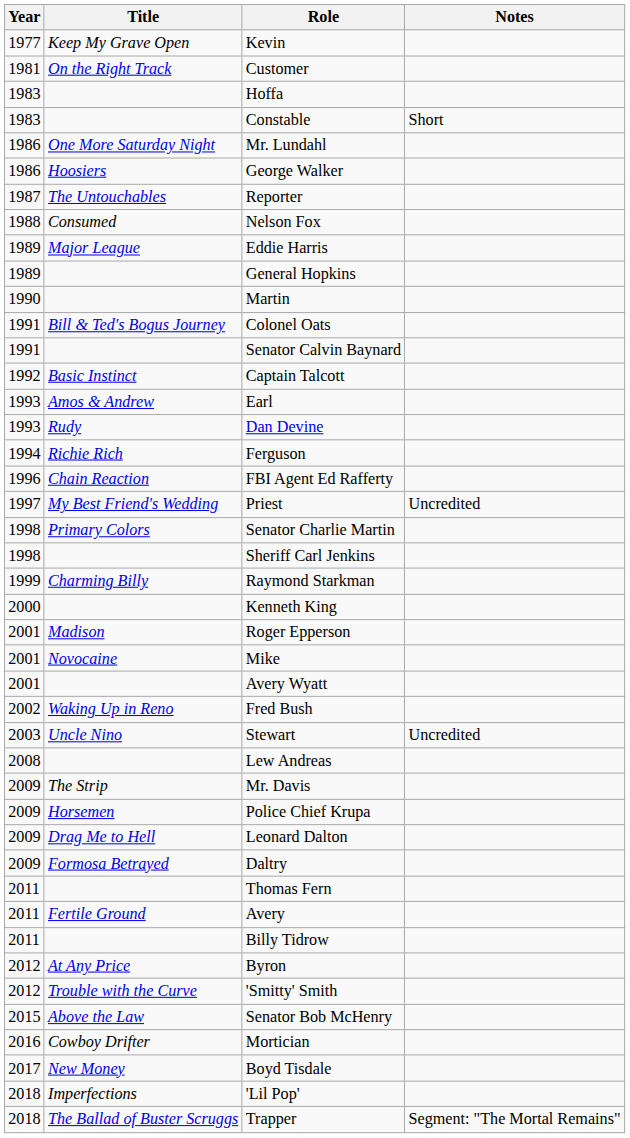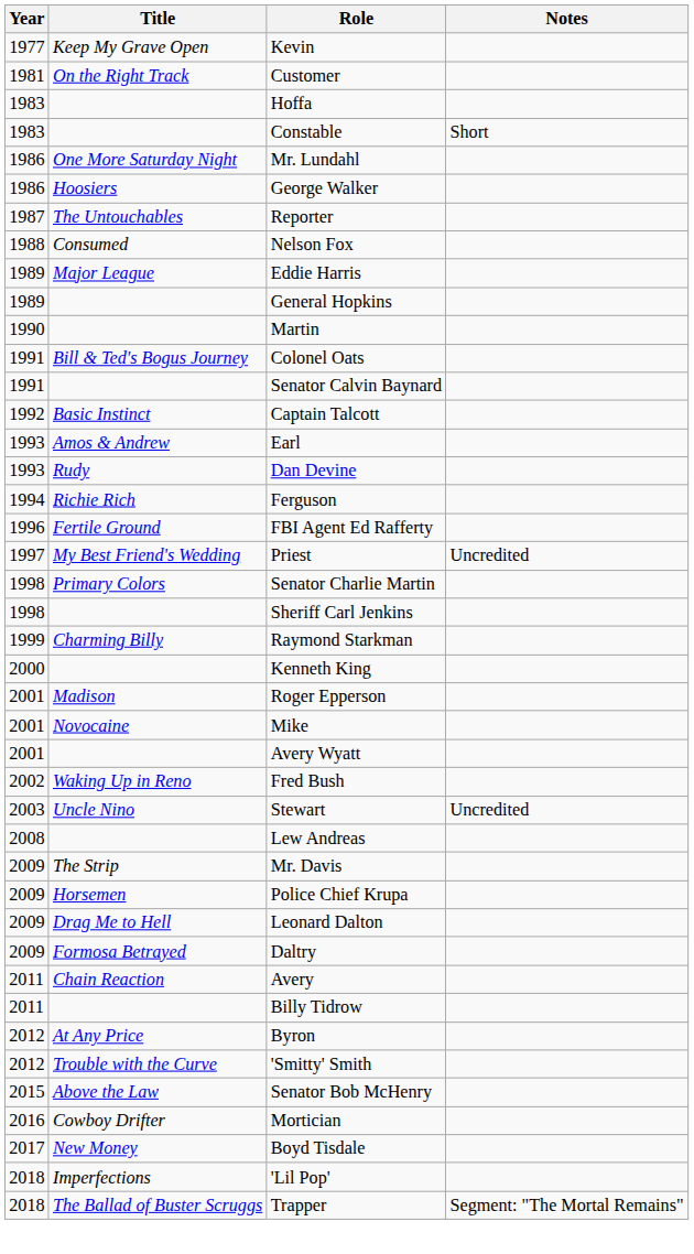 <table class="wikitable sortable">
 <tr>
 <th>Year</th>
 <th>Title</th>
 <th>Role</th>
 <th class="unsortable">Notes</th>
 </tr>
 <tr>
 <td>1977</td>
 <td><em>Keep My Grave Open</em></td>
 <td>Kevin</td>
 <td></td>
 </tr>
 <tr>
 <td>1981</td>
 <td><em><a href='#'>On the Right Track</a></em></td>
 <td>Customer</td>
 <td></td>
 </tr>
 <tr>
 <td>1983</td>
 <td><em></em></td>
 <td>Hoffa</td>
 <td></td>
 </tr>
 <tr>
 <td>1983</td>
 <td><em></em></td>
 <td>Constable</td>
 <td>Short</td>
 </tr>
 <tr>
 <td>1986</td>
 <td><em><a href='#'>One More Saturday Night</a></em></td>
 <td>Mr. Lundahl</td>
 <td></td>
 </tr>
 <tr>
 <td>1986</td>
 <td><em><a href='#'>Hoosiers</a></em></td>
 <td>George Walker</td>
 <td></td>
 </tr>
 <tr>
 <td>1987</td>
 <td><em><a href='#'>The Untouchables</a></em></td>
 <td>Reporter</td>
 <td></td>
 </tr>
 <tr>
 <td>1988</td>
 <td><em>Consumed</em></td>
 <td>Nelson Fox</td>
 <td></td>
 </tr>
 <tr>
 <td>1989</td>
 <td><em><a href='#'>Major League</a></em></td>
 <td>Eddie Harris</td>
 <td></td>
 </tr>
 <tr>
 <td>1989</td>
 <td><em></em></td>
 <td>General Hopkins</td>
 <td></td>
 </tr>
 <tr>
 <td>1990</td>
 <td><em></em></td>
 <td>Martin</td>
 <td></td>
 </tr>
 <tr>
 <td>1991</td>
 <td><em><a href='#'>Bill & Ted's Bogus Journey</a></em></td>
 <td>Colonel Oats</td>
 <td></td>
 </tr>
 <tr>
 <td>1991</td>
 <td><em></em></td>
 <td>Senator Calvin Baynard</td>
 <td></td>
 </tr>
 <tr>
 <td>1992</td>
 <td><em><a href='#'>Basic Instinct</a></em></td>
 <td>Captain Talcott</td>
 <td></td>
 </tr>
 <tr>
 <td>1993</td>
 <td><em><a href='#'>Amos & Andrew</a></em></td>
 <td>Earl</td>
 <td></td>
 </tr>
 <tr>
 <td>1993</td>
 <td><em><a href='#'>Rudy</a></em></td>
 <td><a href='#'>Dan Devine</a></td>
 <td></td>
 </tr>
 <tr>
 <td>1994</td>
 <td><em><a href='#'>Richie Rich</a></em></td>
 <td>Ferguson</td>
 <td></td>
 </tr>
 <tr>
 <td>1996</td>
-<td><em><a href='#'>Chain Reaction</a></em></td>
+<td><em><a href='#'>Fertile Ground</a></em></td>
 <td>FBI Agent Ed Rafferty</td>
 <td></td>
 </tr>
 <tr>
 <td>1997</td>
 <td><em><a href='#'>My Best Friend's Wedding</a></em></td>
 <td>Priest</td>
 <td>Uncredited</td>
 </tr>
 <tr>
 <td>1998</td>
 <td><em><a href='#'>Primary Colors</a></em></td>
 <td>Senator Charlie Martin</td>
 <td></td>
 </tr>
 <tr>
 <td>1998</td>
 <td><em></em></td>
 <td>Sheriff Carl Jenkins</td>
 <td></td>
 </tr>
 <tr>
 <td>1999</td>
 <td><em><a href='#'>Charming Billy</a></em></td>
 <td>Raymond Starkman</td>
 <td></td>
 </tr>
 <tr>
 <td>2000</td>
 <td><em></em></td>
 <td>Kenneth King</td>
 <td></td>
 </tr>
 <tr>
 <td>2001</td>
 <td><em><a href='#'>Madison</a></em></td>
 <td>Roger Epperson</td>
 <td></td>
 </tr>
 <tr>
 <td>2001</td>
 <td><em><a href='#'>Novocaine</a></em></td>
 <td>Mike</td>
 <td></td>
 </tr>
 <tr>
 <td>2001</td>
 <td><em></em></td>
 <td>Avery Wyatt</td>
 <td></td>
 </tr>
 <tr>
 <td>2002</td>
 <td><em><a href='#'>Waking Up in Reno</a></em></td>
 <td>Fred Bush</td>
 <td></td>
 </tr>
 <tr>
 <td>2003</td>
 <td><em><a href='#'>Uncle Nino</a></em></td>
 <td>Stewart</td>
 <td>Uncredited</td>
 </tr>
 <tr>
 <td>2008</td>
 <td><em></em></td>
 <td>Lew Andreas</td>
 <td></td>
 </tr>
 <tr>
 <td>2009</td>
 <td><em>The Strip</em></td>
 <td>Mr. Davis</td>
 <td></td>
 </tr>
 <tr>
 <td>2009</td>
 <td><em><a href='#'>Horsemen</a></em></td>
 <td>Police Chief Krupa</td>
 <td></td>
 </tr>
 <tr>
 <td>2009</td>
 <td><em><a href='#'>Drag Me to Hell</a></em></td>
 <td>Leonard Dalton</td>
 <td></td>
 </tr>
 <tr>
 <td>2009</td>
 <td><em><a href='#'>Formosa Betrayed</a></em></td>
 <td>Daltry</td>
 <td></td>
 </tr>
 <tr>
 <td>2011</td>
-<td><em></em></td>
-<td>Thomas Fern</td>
-<td></td>
-</tr>
-<tr>
-<td>2011</td>
-<td><em><a href='#'>Fertile Ground</a></em></td>
+<td><em><a href='#'>Chain Reaction</a></em></td>
 <td>Avery</td>
 <td></td>
 </tr>
 <tr>
 <td>2011</td>
 <td><em></em></td>
 <td>Billy Tidrow</td>
 <td></td>
 </tr>
 <tr>
 <td>2012</td>
 <td><em><a href='#'>At Any Price</a></em></td>
 <td>Byron</td>
 <td></td>
 </tr>
 <tr>
 <td>2012</td>
 <td><em><a href='#'>Trouble with the Curve</a></em></td>
 <td>'Smitty' Smith</td>
 <td></td>
 </tr>
 <tr>
 <td>2015</td>
 <td><em><a href='#'>Above the Law</a></em></td>
 <td>Senator Bob McHenry</td>
 <td></td>
 </tr>
 <tr>
 <td>2016</td>
 <td><em>Cowboy Drifter</em></td>
 <td>Mortician</td>
 <td></td>
 </tr>
 <tr>
 <td>2017</td>
 <td><em><a href='#'> New Money</a></em></td>
 <td>Boyd Tisdale</td>
 <td></td>
 </tr>
 <tr>
 <td>2018</td>
 <td><em>Imperfections</em></td>
 <td>'Lil Pop'</td>
 <td></td>
 </tr>
 <tr>
 <td>2018</td>
 <td><em><a href='#'>The Ballad of Buster Scruggs</a></em></td>
 <td>Trapper</td>
 <td>Segment: "The Mortal Remains"</td>
 </tr>
 </table>
